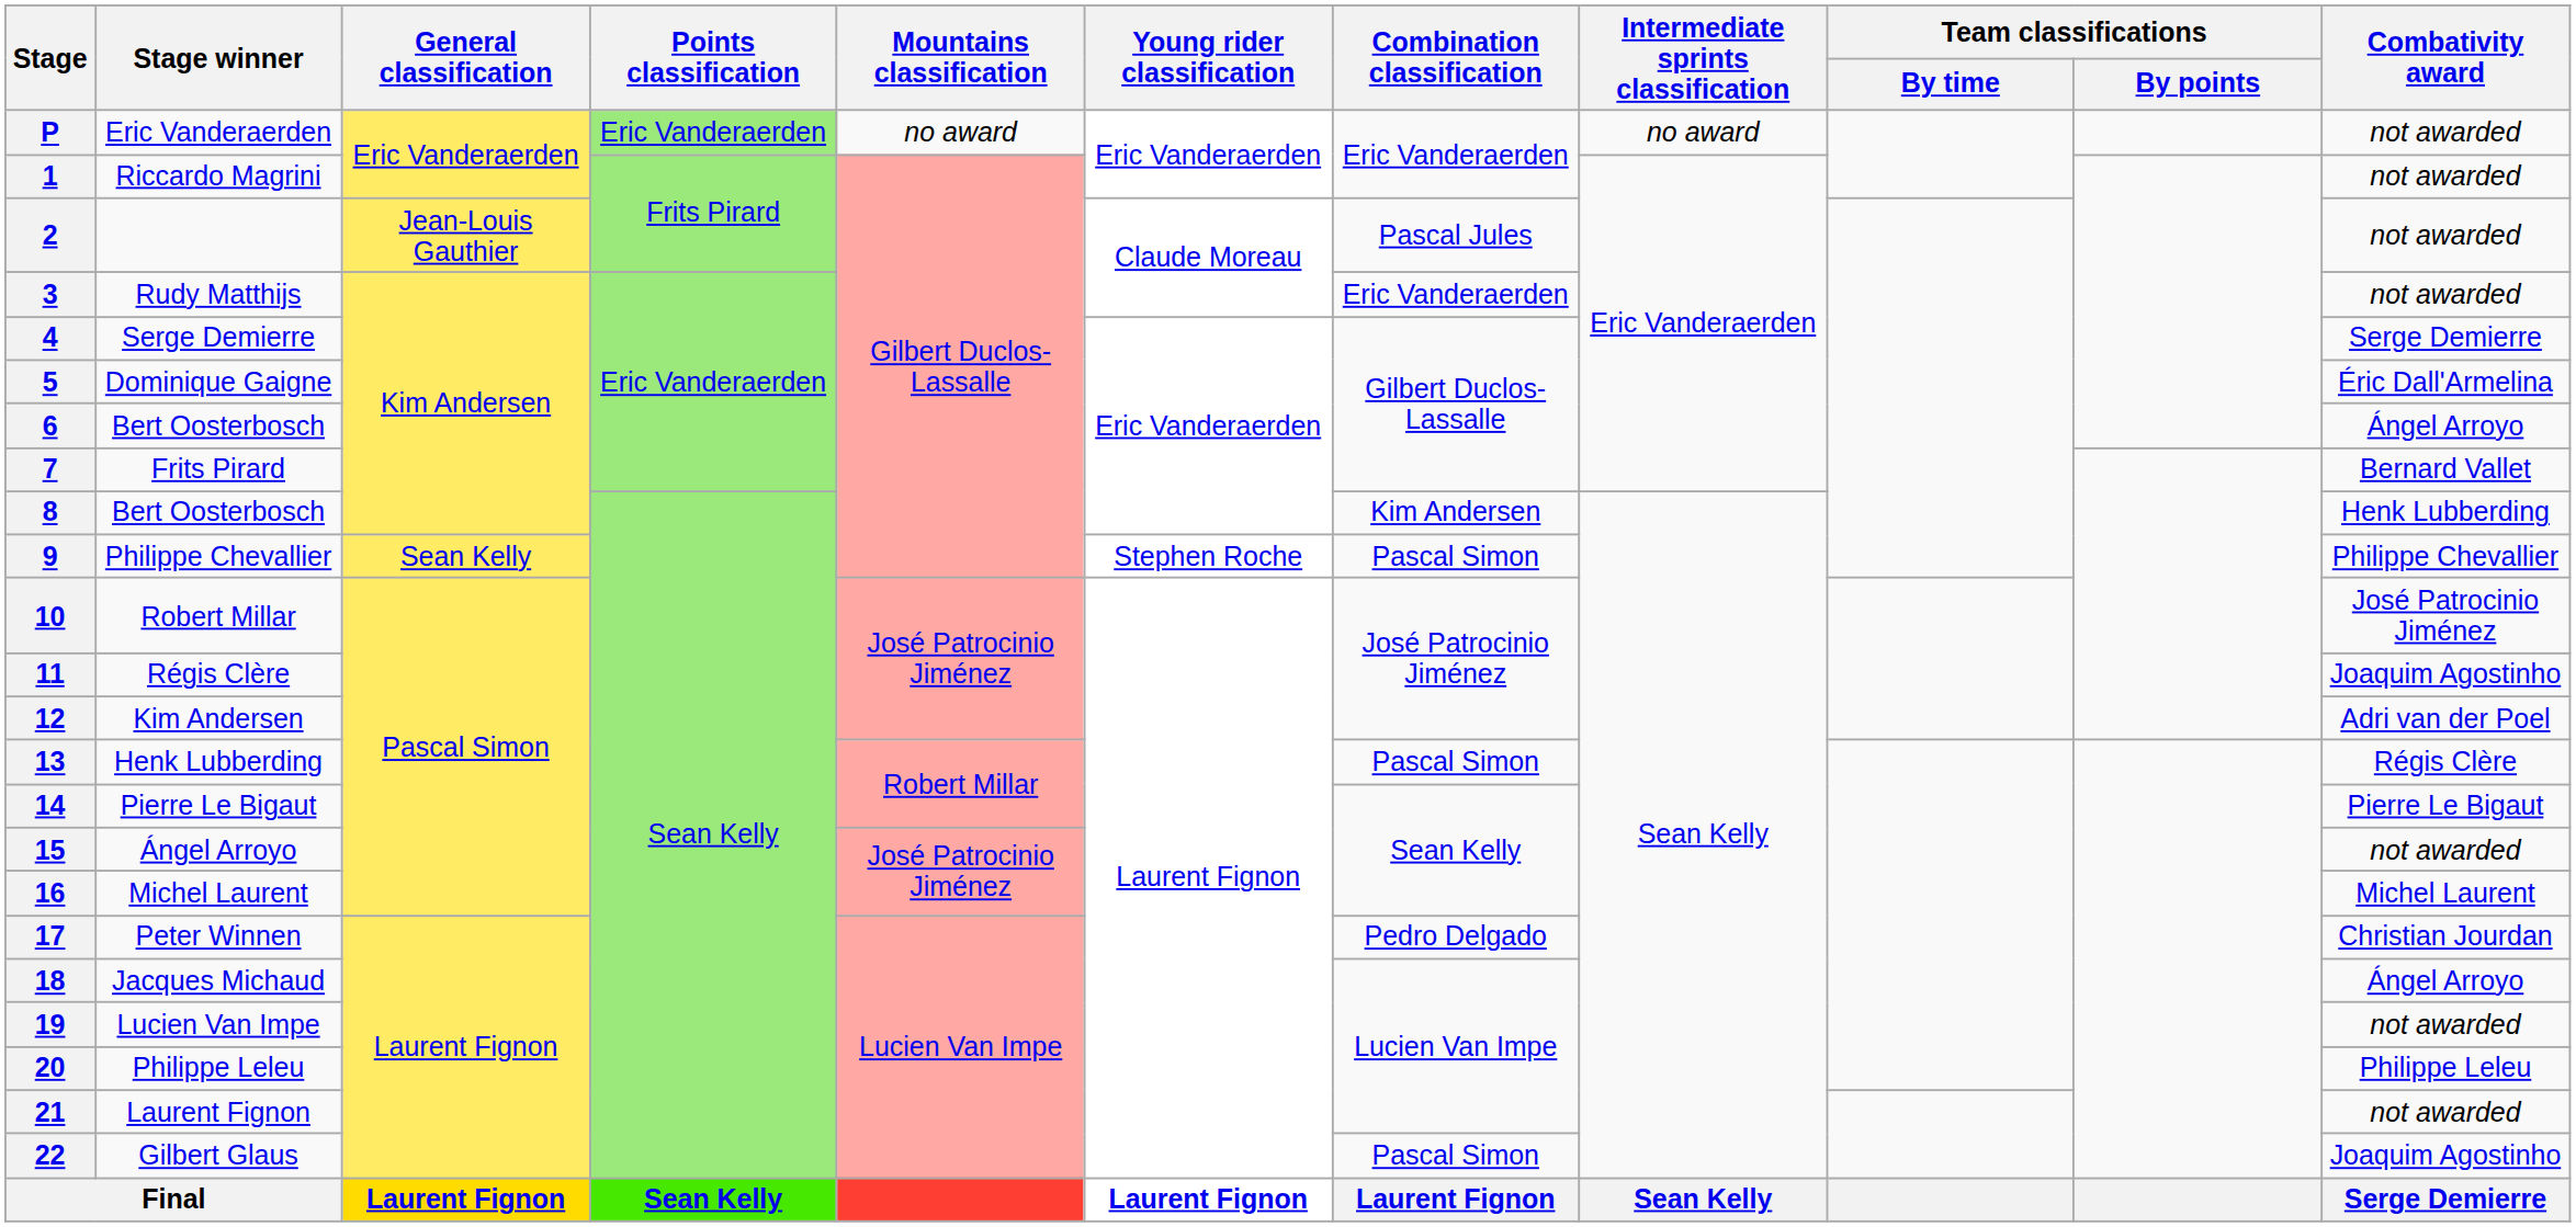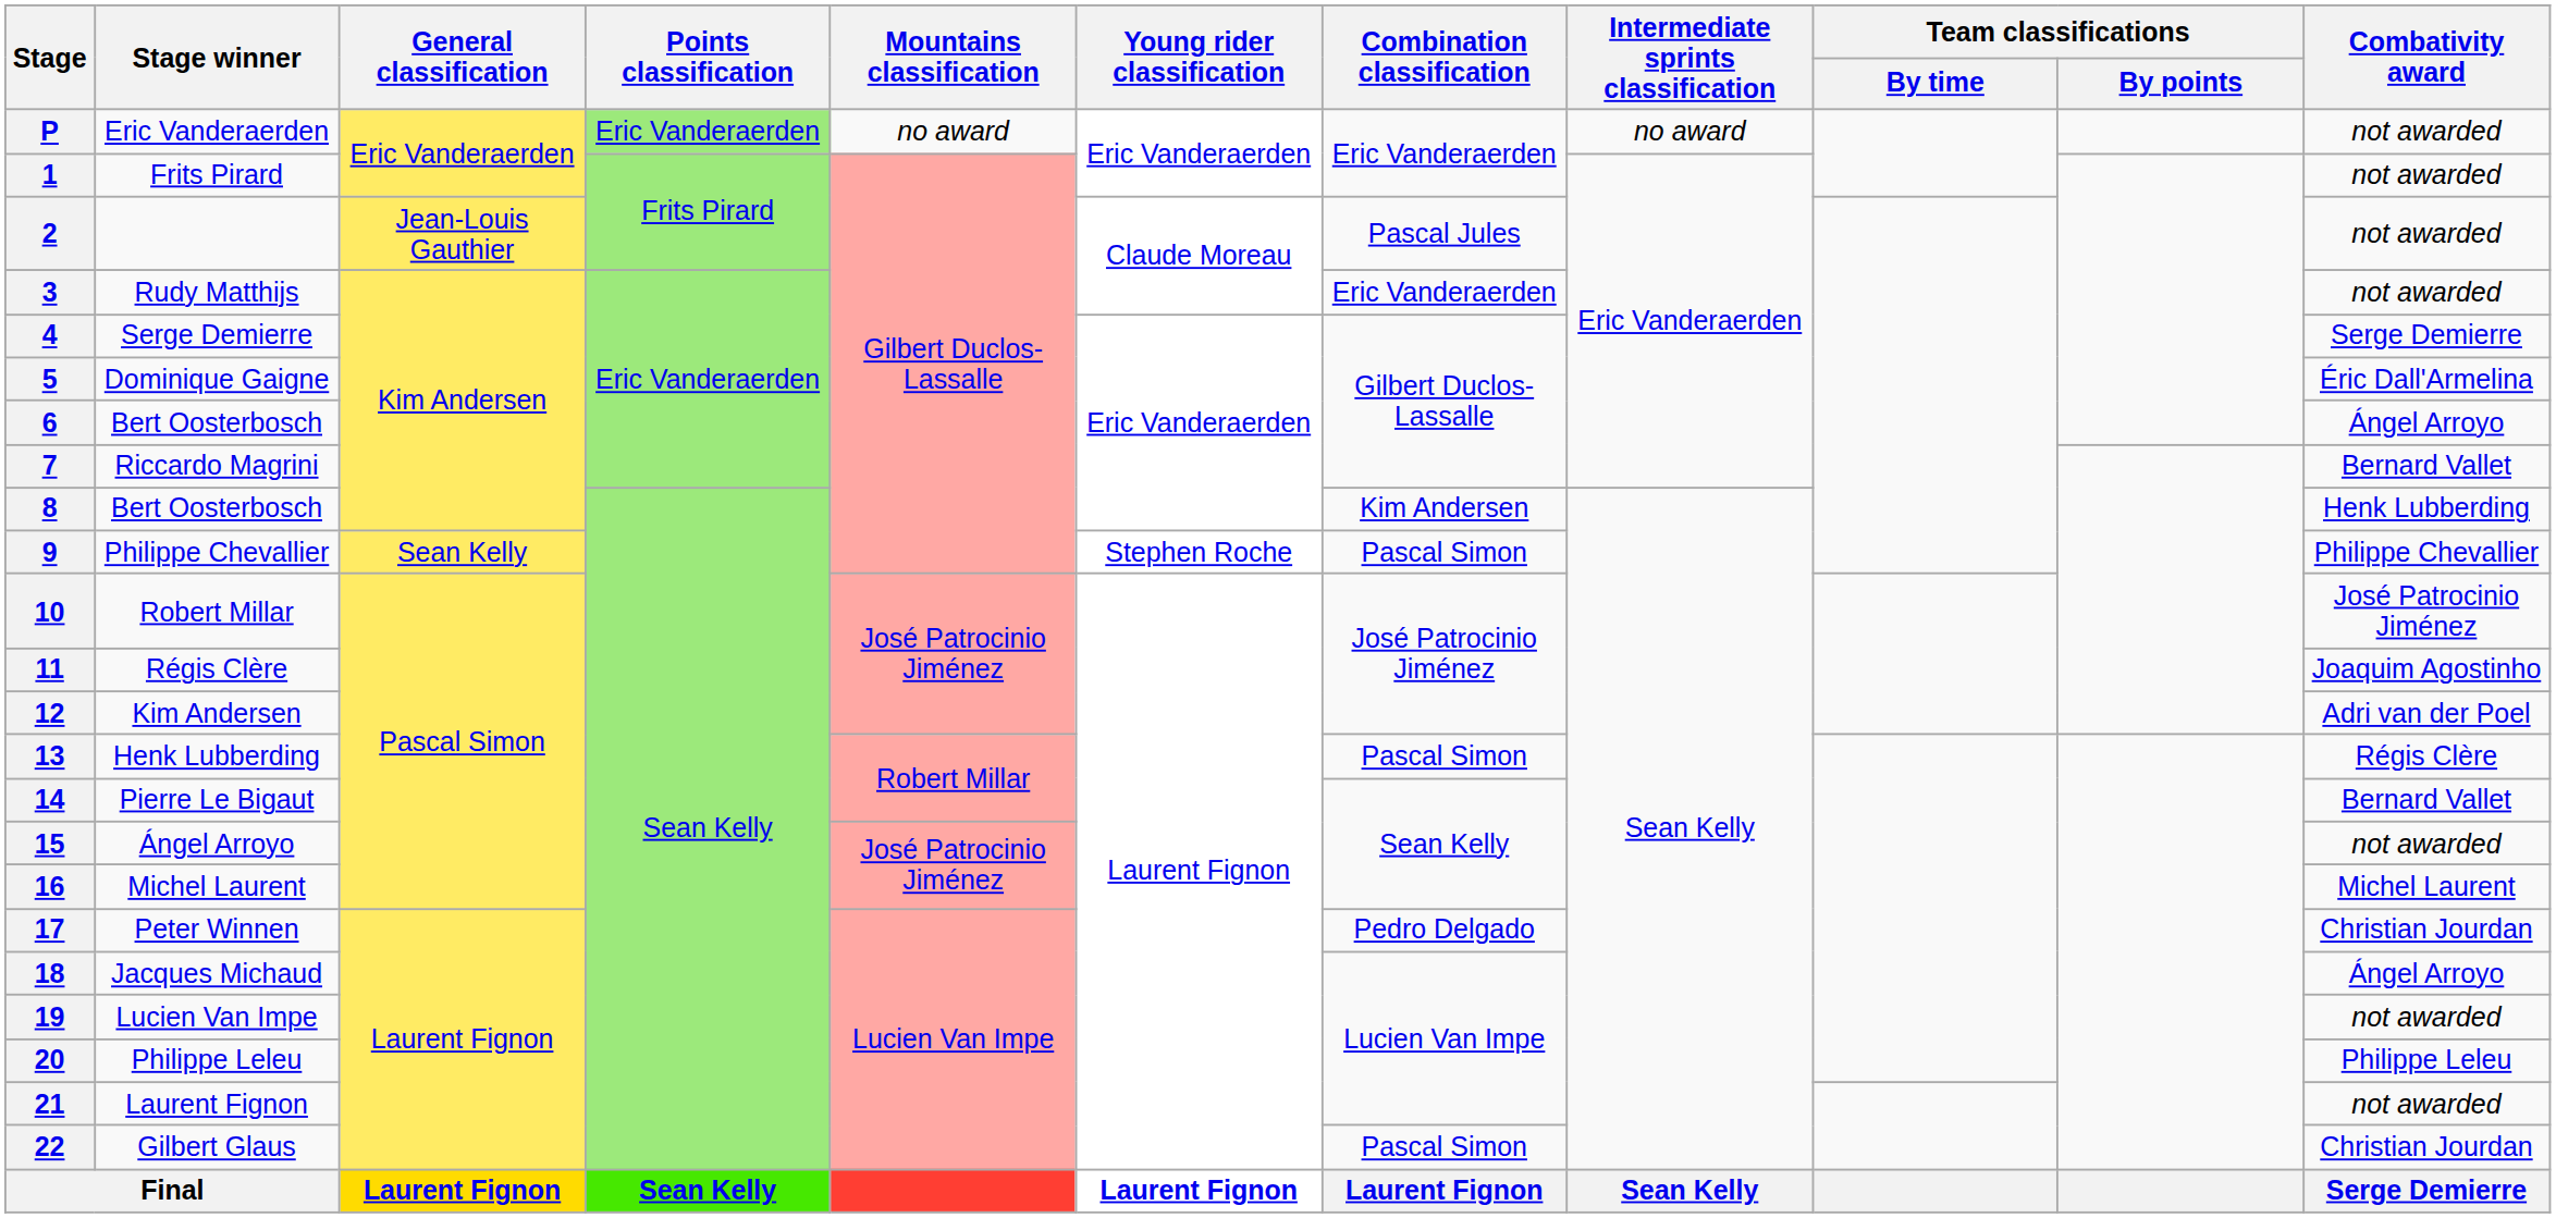 <table class="wikitable" style="text-align:center; font-size:smaller; clear:both;">
 <tr>
 <th scope="col" style="width:1%;" rowspan="2">Stage</th>
 <th scope="col" style="width:9%;" rowspan="2">Stage winner</th>
 <th scope="col" style="width:9%;" rowspan="2"><a href='#'>General classification</a><br></th>
 <th scope="col" style="width:9%;" rowspan="2"><a href='#'>Points classification</a><br></th>
 <th scope="col" style="width:9%;" rowspan="2"><a href='#'>Mountains classification</a><br></th>
 <th scope="col" style="width:9%;" rowspan="2"><a href='#'>Young rider classification</a><br></th>
 <th scope="col" style="width:9%;" rowspan=2><a href='#'>Combination classification</a></th>
 <th scope="col" style="width:9%;" rowspan="2"><a href='#'>Intermediate sprints classification</a></th>
 <th scope="col" style="width:18%;" colspan="2">Team classifications</th>
 <th scope="col" style="width:9%;" rowspan="2"><a href='#'>Combativity award</a></th>
 </tr>
 <tr>
 <th scope="col" style="width:9%;"><a href='#'>By time</a></th>
 <th scope="col" style="width:9%;"><a href='#'>By points</a></th>
 </tr>
 <tr>
 <th scope="row"><a href='#'>P</a></th>
 <td><a href='#'>Eric Vanderaerden</a></td>
 <td style="background:#FFEB64;" rowspan="2"><a href='#'>Eric Vanderaerden</a></td>
 <td style="background:#9CE97B;"><a href='#'>Eric Vanderaerden</a></td>
 <td><em>no award</em></td>
 <td style="background:white;" rowspan="2"><a href='#'>Eric Vanderaerden</a></td>
 <td rowspan="2"><a href='#'>Eric Vanderaerden</a></td>
 <td><em>no award</em></td>
 <td rowspan="2"></td>
 <td></td>
 <td><em>not awarded</em></td>
 </tr>
 <tr>
 <th scope="row"><a href='#'>1</a></th>
-<td><a href='#'>Riccardo Magrini</a></td>
+<td><a href='#'>Frits Pirard</a></td>
 <td style="background:#9CE97B;" rowspan="2"><a href='#'>Frits Pirard</a></td>
 <td style="background:#FFA8A4;" rowspan="9"><a href='#'>Gilbert Duclos-Lassalle</a></td>
 <td rowspan="7"><a href='#'>Eric Vanderaerden</a></td>
 <td rowspan="6"></td>
 <td><em>not awarded</em></td>
 </tr>
 <tr>
 <th scope="row"><a href='#'>2</a></th>
 <td></td>
 <td style="background:#FFEB64;"><a href='#'>Jean-Louis Gauthier</a></td>
 <td style="background:white;" rowspan="2"><a href='#'>Claude Moreau</a></td>
 <td><a href='#'>Pascal Jules</a></td>
 <td rowspan="8"></td>
 <td><em>not awarded</em></td>
 </tr>
 <tr>
 <th scope="row"><a href='#'>3</a></th>
 <td><a href='#'>Rudy Matthijs</a></td>
 <td style="background:#FFEB64;" rowspan="6"><a href='#'>Kim Andersen</a></td>
 <td style="background:#9CE97B;" rowspan="5"><a href='#'>Eric Vanderaerden</a></td>
 <td><a href='#'>Eric Vanderaerden</a></td>
 <td><em>not awarded</em></td>
 </tr>
 <tr>
 <th scope="row"><a href='#'>4</a></th>
 <td><a href='#'>Serge Demierre</a></td>
 <td style="background:white;" rowspan="5"><a href='#'>Eric Vanderaerden</a></td>
 <td rowspan="4"><a href='#'>Gilbert Duclos-Lassalle</a></td>
 <td><a href='#'>Serge Demierre</a></td>
 </tr>
 <tr>
 <th scope="row"><a href='#'>5</a></th>
 <td><a href='#'>Dominique Gaigne</a></td>
 <td><a href='#'>Éric Dall'Armelina</a></td>
 </tr>
 <tr>
 <th scope="row"><a href='#'>6</a></th>
 <td><a href='#'>Bert Oosterbosch</a></td>
 <td><a href='#'>Ángel Arroyo</a></td>
 </tr>
 <tr>
 <th scope="row"><a href='#'>7</a></th>
-<td><a href='#'>Frits Pirard</a></td>
+<td><a href='#'>Riccardo Magrini</a></td>
 <td rowspan="6"></td>
 <td><a href='#'>Bernard Vallet</a></td>
 </tr>
 <tr>
 <th scope="row"><a href='#'>8</a></th>
 <td><a href='#'>Bert Oosterbosch</a></td>
 <td style="background:#9CE97B;" rowspan="15"><a href='#'>Sean Kelly</a></td>
 <td><a href='#'>Kim Andersen</a></td>
 <td rowspan="15"><a href='#'>Sean Kelly</a></td>
 <td><a href='#'>Henk Lubberding</a></td>
 </tr>
 <tr>
 <th scope="row"><a href='#'>9</a></th>
 <td><a href='#'>Philippe Chevallier</a></td>
 <td style="background:#FFEB64;"><a href='#'>Sean Kelly</a></td>
 <td style="background:white;"><a href='#'>Stephen Roche</a></td>
 <td><a href='#'>Pascal Simon</a></td>
 <td><a href='#'>Philippe Chevallier</a></td>
 </tr>
 <tr>
 <th scope="row"><a href='#'>10</a></th>
 <td><a href='#'>Robert Millar</a></td>
 <td style="background:#FFEB64;" rowspan="7"><a href='#'>Pascal Simon</a></td>
 <td style="background:#FFA8A4;" rowspan="3"><a href='#'>José Patrocinio Jiménez</a></td>
 <td style="background:white;" rowspan="13"><a href='#'>Laurent Fignon</a></td>
 <td rowspan="3"><a href='#'>José Patrocinio Jiménez</a></td>
 <td rowspan="3"></td>
 <td><a href='#'>José Patrocinio Jiménez</a></td>
 </tr>
 <tr>
 <th scope="row"><a href='#'>11</a></th>
 <td><a href='#'>Régis Clère</a></td>
 <td><a href='#'>Joaquim Agostinho</a></td>
 </tr>
 <tr>
 <th scope="row"><a href='#'>12</a></th>
 <td><a href='#'>Kim Andersen</a></td>
 <td><a href='#'>Adri van der Poel</a></td>
 </tr>
 <tr>
 <th scope="row"><a href='#'>13</a></th>
 <td><a href='#'>Henk Lubberding</a></td>
 <td style="background:#FFA8A4;" rowspan="2"><a href='#'>Robert Millar</a></td>
 <td><a href='#'>Pascal Simon</a></td>
 <td rowspan="8"></td>
 <td rowspan="10"></td>
 <td><a href='#'>Régis Clère</a></td>
 </tr>
 <tr>
 <th scope="row"><a href='#'>14</a></th>
 <td><a href='#'>Pierre Le Bigaut</a></td>
 <td rowspan="3"><a href='#'>Sean Kelly</a></td>
-<td><a href='#'>Pierre Le Bigaut</a></td>
+<td><a href='#'>Bernard Vallet</a></td>
 </tr>
 <tr>
 <th scope="row"><a href='#'>15</a></th>
 <td><a href='#'>Ángel Arroyo</a></td>
 <td style="background:#FFA8A4;" rowspan="2"><a href='#'>José Patrocinio Jiménez</a></td>
 <td><em>not awarded</em></td>
 </tr>
 <tr>
 <th scope="row"><a href='#'>16</a></th>
 <td><a href='#'>Michel Laurent</a></td>
 <td><a href='#'>Michel Laurent</a></td>
 </tr>
 <tr>
 <th scope="row"><a href='#'>17</a></th>
 <td><a href='#'>Peter Winnen</a></td>
 <td style="background:#FFEB64;" rowspan="6"><a href='#'>Laurent Fignon</a></td>
 <td style="background:#FFA8A4;" rowspan="6"><a href='#'>Lucien Van Impe</a></td>
 <td><a href='#'>Pedro Delgado</a></td>
 <td><a href='#'>Christian Jourdan</a></td>
 </tr>
 <tr>
 <th scope="row"><a href='#'>18</a></th>
 <td><a href='#'>Jacques Michaud</a></td>
 <td rowspan="4"><a href='#'>Lucien Van Impe</a></td>
 <td><a href='#'>Ángel Arroyo</a></td>
 </tr>
 <tr>
 <th scope="row"><a href='#'>19</a></th>
 <td><a href='#'>Lucien Van Impe</a></td>
 <td><em>not awarded</em></td>
 </tr>
 <tr>
 <th scope="row"><a href='#'>20</a></th>
 <td><a href='#'>Philippe Leleu</a></td>
 <td><a href='#'>Philippe Leleu</a></td>
 </tr>
 <tr>
 <th scope="row"><a href='#'>21</a></th>
 <td><a href='#'>Laurent Fignon</a></td>
 <td rowspan="2"></td>
 <td><em>not awarded</em></td>
 </tr>
 <tr>
 <th scope="row"><a href='#'>22</a></th>
 <td><a href='#'>Gilbert Glaus</a></td>
 <td><a href='#'>Pascal Simon</a></td>
-<td><a href='#'>Joaquim Agostinho</a></td>
+<td><a href='#'>Christian Jourdan</a></td>
 </tr>
 <tr>
 <th scope="row" colspan="2">Final</th>
 <th style="background:#FFDB00;"><a href='#'>Laurent Fignon</a></th>
 <th style="background:#46E800;"><a href='#'>Sean Kelly</a></th>
 <th style="background:#FF3E33;"></th>
 <th style="background:white;"><a href='#'>Laurent Fignon</a></th>
 <th><a href='#'>Laurent Fignon</a></th>
 <th><a href='#'>Sean Kelly</a></th>
 <th></th>
 <th></th>
 <th><a href='#'>Serge Demierre</a></th>
 </tr>
 </table>
